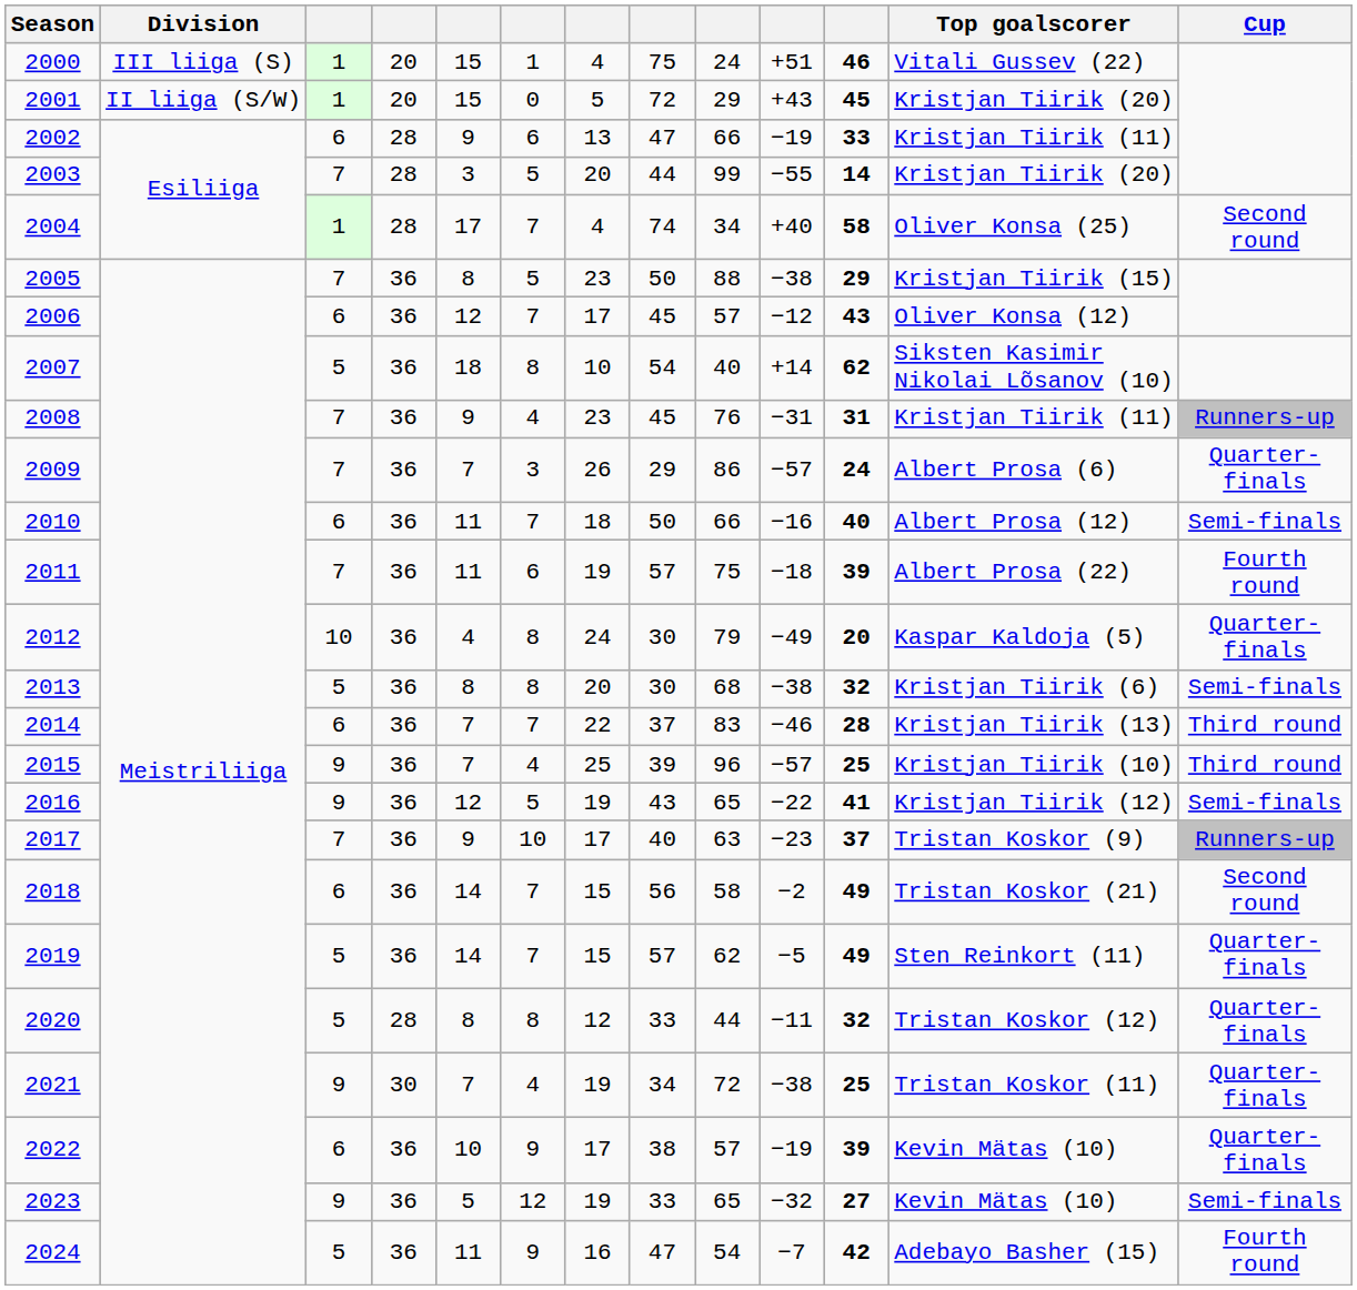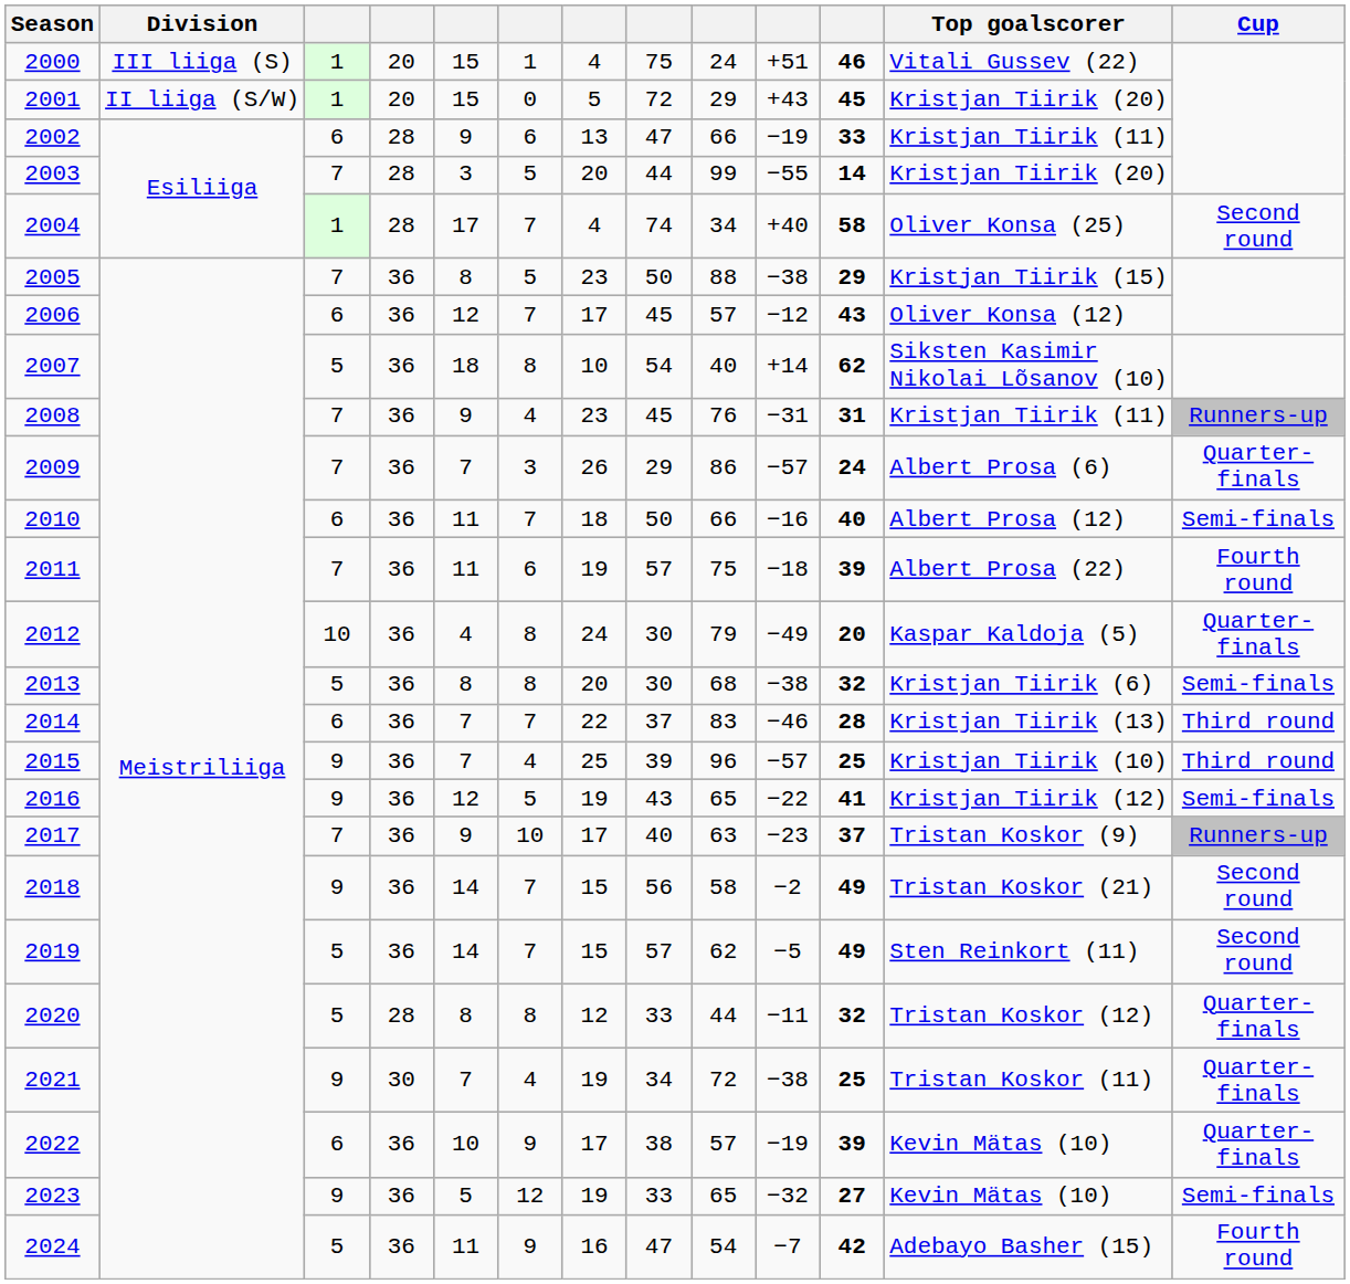 <table class="wikitable collapsible uncollapsed">
 <tr>
 <th>Season</th>
 <th>Division</th>
 <th width=30px></th>
 <th width=30px></th>
 <th width=30px></th>
 <th width=30px></th>
 <th width=30px></th>
 <th width=30px></th>
 <th width=30px></th>
 <th width=30px></th>
 <th width=30px></th>
 <th>Top goalscorer</th>
 <th width=90px><a href='#'>Cup</a></th>
 </tr>
 <tr align=center>
 <td><a href='#'>2000</a></td>
 <td><a href='#'>III liiga</a> (S)</td>
 <td bgcolor=#DDFFDD>1</td>
 <td>20</td>
 <td>15</td>
 <td>1</td>
 <td>4</td>
 <td>75</td>
 <td>24</td>
 <td>+51</td>
 <td><strong>46</strong></td>
 <td align="left"> <a href='#'>Vitali Gussev</a> (22)</td>
 <td rowspan=4></td>
 </tr>
 <tr align=center>
 <td><a href='#'>2001</a></td>
 <td><a href='#'>II liiga</a> (S/W)</td>
 <td bgcolor=#DDFFDD>1</td>
 <td>20</td>
 <td>15</td>
 <td>0</td>
 <td>5</td>
 <td>72</td>
 <td>29</td>
 <td>+43</td>
 <td><strong>45</strong></td>
 <td align="left"> <a href='#'>Kristjan Tiirik</a> (20)</td>
 </tr>
 <tr align=center>
 <td><a href='#'>2002</a></td>
 <td rowspan=3><a href='#'>Esiliiga</a></td>
 <td>6</td>
 <td>28</td>
 <td>9</td>
 <td>6</td>
 <td>13</td>
 <td>47</td>
 <td>66</td>
 <td>−19</td>
 <td><strong>33</strong></td>
 <td align="left"> <a href='#'>Kristjan Tiirik</a> (11)</td>
 </tr>
 <tr align=center>
 <td><a href='#'>2003</a></td>
 <td>7</td>
 <td>28</td>
 <td>3</td>
 <td>5</td>
 <td>20</td>
 <td>44</td>
 <td>99</td>
 <td>−55</td>
 <td><strong>14</strong></td>
 <td align="left"> <a href='#'>Kristjan Tiirik</a> (20)</td>
 </tr>
 <tr align=center>
 <td><a href='#'>2004</a></td>
 <td bgcolor=#DDFFDD>1</td>
 <td>28</td>
 <td>17</td>
 <td>7</td>
 <td>4</td>
 <td>74</td>
 <td>34</td>
 <td>+40</td>
 <td><strong>58</strong></td>
 <td align="left"> <a href='#'>Oliver Konsa</a> (25)</td>
 <td><a href='#'>Second round</a></td>
 </tr>
 <tr align=center>
 <td><a href='#'>2005</a></td>
 <td rowspan=20><a href='#'>Meistriliiga</a></td>
 <td>7</td>
 <td>36</td>
 <td>8</td>
 <td>5</td>
 <td>23</td>
 <td>50</td>
 <td>88</td>
 <td>−38</td>
 <td><strong>29</strong></td>
 <td align="left"> <a href='#'>Kristjan Tiirik</a> (15)</td>
 <td rowspan=2></td>
 </tr>
 <tr align=center>
 <td><a href='#'>2006</a></td>
 <td>6</td>
 <td>36</td>
 <td>12</td>
 <td>7</td>
 <td>17</td>
 <td>45</td>
 <td>57</td>
 <td>−12</td>
 <td><strong>43</strong></td>
 <td align="left"> <a href='#'>Oliver Konsa</a> (12)</td>
 </tr>
 <tr align=center>
 <td><a href='#'>2007</a></td>
 <td>5</td>
 <td>36</td>
 <td>18</td>
 <td>8</td>
 <td>10</td>
 <td>54</td>
 <td>40</td>
 <td>+14</td>
 <td><strong>62</strong></td>
 <td align="left"> <a href='#'>Siksten Kasimir</a><br> <a href='#'>Nikolai Lõsanov</a> (10)</td>
 <td></td>
 </tr>
 <tr align=center>
 <td><a href='#'>2008</a></td>
 <td>7</td>
 <td>36</td>
 <td>9</td>
 <td>4</td>
 <td>23</td>
 <td>45</td>
 <td>76</td>
 <td>−31</td>
 <td><strong>31</strong></td>
 <td align="left"> <a href='#'>Kristjan Tiirik</a> (11)</td>
 <td bgcolor=silver><a href='#'>Runners-up</a></td>
 </tr>
 <tr align=center>
 <td><a href='#'>2009</a></td>
 <td>7</td>
 <td>36</td>
 <td>7</td>
 <td>3</td>
 <td>26</td>
 <td>29</td>
 <td>86</td>
 <td>−57</td>
 <td><strong>24</strong></td>
 <td align="left"> <a href='#'>Albert Prosa</a> (6)</td>
 <td><a href='#'>Quarter-finals</a></td>
 </tr>
 <tr align=center>
 <td><a href='#'>2010</a></td>
 <td>6</td>
 <td>36</td>
 <td>11</td>
 <td>7</td>
 <td>18</td>
 <td>50</td>
 <td>66</td>
 <td>−16</td>
 <td><strong>40</strong></td>
 <td align="left"> <a href='#'>Albert Prosa</a> (12)</td>
 <td><a href='#'>Semi-finals</a></td>
 </tr>
 <tr align=center>
 <td><a href='#'>2011</a></td>
 <td>7</td>
 <td>36</td>
 <td>11</td>
 <td>6</td>
 <td>19</td>
 <td>57</td>
 <td>75</td>
 <td>−18</td>
 <td><strong>39</strong></td>
 <td align="left"> <a href='#'>Albert Prosa</a> (22)</td>
 <td><a href='#'>Fourth round</a></td>
 </tr>
 <tr align=center>
 <td><a href='#'>2012</a></td>
 <td>10</td>
 <td>36</td>
 <td>4</td>
 <td>8</td>
 <td>24</td>
 <td>30</td>
 <td>79</td>
 <td>−49</td>
 <td><strong>20</strong></td>
 <td align="left"> <a href='#'>Kaspar Kaldoja</a> (5)</td>
 <td><a href='#'>Quarter-finals</a></td>
 </tr>
 <tr align=center>
 <td><a href='#'>2013</a></td>
 <td>5</td>
 <td>36</td>
 <td>8</td>
 <td>8</td>
 <td>20</td>
 <td>30</td>
 <td>68</td>
 <td>−38</td>
 <td><strong>32</strong></td>
 <td align="left"> <a href='#'>Kristjan Tiirik</a> (6)</td>
 <td><a href='#'>Semi-finals</a></td>
 </tr>
 <tr align=center>
 <td><a href='#'>2014</a></td>
 <td>6</td>
 <td>36</td>
 <td>7</td>
 <td>7</td>
 <td>22</td>
 <td>37</td>
 <td>83</td>
 <td>−46</td>
 <td><strong>28</strong></td>
 <td align="left"> <a href='#'>Kristjan Tiirik</a> (13)</td>
 <td><a href='#'>Third round</a></td>
 </tr>
 <tr align=center>
 <td><a href='#'>2015</a></td>
 <td>9</td>
 <td>36</td>
 <td>7</td>
 <td>4</td>
 <td>25</td>
 <td>39</td>
 <td>96</td>
 <td>−57</td>
 <td><strong>25</strong></td>
 <td align="left"> <a href='#'>Kristjan Tiirik</a> (10)</td>
 <td><a href='#'>Third round</a></td>
 </tr>
 <tr align=center>
 <td><a href='#'>2016</a></td>
 <td>9</td>
 <td>36</td>
 <td>12</td>
 <td>5</td>
 <td>19</td>
 <td>43</td>
 <td>65</td>
 <td>−22</td>
 <td><strong>41</strong></td>
 <td align="left"> <a href='#'>Kristjan Tiirik</a> (12)</td>
 <td><a href='#'>Semi-finals</a></td>
 </tr>
 <tr align=center>
 <td><a href='#'>2017</a></td>
 <td>7</td>
 <td>36</td>
 <td>9</td>
 <td>10</td>
 <td>17</td>
 <td>40</td>
 <td>63</td>
 <td>−23</td>
 <td><strong>37</strong></td>
 <td align="left"> <a href='#'>Tristan Koskor</a> (9)</td>
 <td bgcolor=silver><a href='#'>Runners-up</a></td>
 </tr>
 <tr align=center>
 <td><a href='#'>2018</a></td>
-<td>6</td>
+<td>9</td>
 <td>36</td>
 <td>14</td>
 <td>7</td>
 <td>15</td>
 <td>56</td>
 <td>58</td>
 <td>−2</td>
 <td><strong>49</strong></td>
 <td align="left"> <a href='#'>Tristan Koskor</a> (21)</td>
 <td><a href='#'>Second round</a></td>
 </tr>
 <tr align=center>
 <td><a href='#'>2019</a></td>
 <td>5</td>
 <td>36</td>
 <td>14</td>
 <td>7</td>
 <td>15</td>
 <td>57</td>
 <td>62</td>
 <td>−5</td>
 <td><strong>49</strong></td>
 <td align="left"> <a href='#'>Sten Reinkort</a> (11)</td>
-<td><a href='#'>Quarter-finals</a></td>
+<td><a href='#'>Second round</a></td>
 </tr>
 <tr align=center>
 <td><a href='#'>2020</a></td>
 <td>5</td>
 <td>28</td>
 <td>8</td>
 <td>8</td>
 <td>12</td>
 <td>33</td>
 <td>44</td>
 <td>−11</td>
 <td><strong>32</strong></td>
 <td align="left"> <a href='#'>Tristan Koskor</a> (12)</td>
 <td><a href='#'>Quarter-finals</a></td>
 </tr>
 <tr align=center>
 <td><a href='#'>2021</a></td>
 <td>9</td>
 <td>30</td>
 <td>7</td>
 <td>4</td>
 <td>19</td>
 <td>34</td>
 <td>72</td>
 <td>−38</td>
 <td><strong>25</strong></td>
 <td align="left"> <a href='#'>Tristan Koskor</a> (11)</td>
 <td><a href='#'>Quarter-finals</a></td>
 </tr>
 <tr align=center>
 <td><a href='#'>2022</a></td>
 <td>6</td>
 <td>36</td>
 <td>10</td>
 <td>9</td>
 <td>17</td>
 <td>38</td>
 <td>57</td>
 <td>−19</td>
 <td><strong>39</strong></td>
 <td align="left"> <a href='#'>Kevin Mätas</a> (10)</td>
 <td><a href='#'>Quarter-finals</a></td>
 </tr>
 <tr align=center>
 <td><a href='#'>2023</a></td>
 <td>9</td>
 <td>36</td>
 <td>5</td>
 <td>12</td>
 <td>19</td>
 <td>33</td>
 <td>65</td>
 <td>−32</td>
 <td><strong>27</strong></td>
 <td align="left"> <a href='#'>Kevin Mätas</a> (10)</td>
 <td><a href='#'>Semi-finals</a></td>
 </tr>
 <tr align=center>
 <td><a href='#'>2024</a></td>
 <td>5</td>
 <td>36</td>
 <td>11</td>
 <td>9</td>
 <td>16</td>
 <td>47</td>
 <td>54</td>
 <td>−7</td>
 <td><strong>42</strong></td>
 <td align="left"> <a href='#'>Adebayo Basher</a> (15)</td>
 <td><a href='#'>Fourth round</a></td>
 </tr>
 </table>
